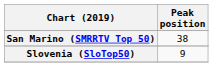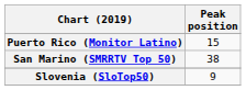 <table class="wikitable sortable plainrowheaders" style="text-align:center">
 <tr>
 <th scope="col">Chart (2019)</th>
 <th scope="col">Peak<br>position</th>
 </tr>
 <tr>
 </tr>
 <tr>
 </tr>
 <tr>
 </tr>
 <tr>
 </tr>
 <tr>
 </tr>
 <tr>
 </tr>
 <tr>
 </tr>
 <tr>
 </tr>
 <tr>
 </tr>
 <tr>
+<th scope="row">Puerto Rico (<a href='#'>Monitor Latino</a>)</th>
+<td>15</td>
+</tr>
+<tr>
 <th scope="row">San Marino (<a href='#'>SMRRTV Top 50</a>)</th>
 <td>38</td>
 </tr>
 <tr>
 </tr>
 <tr>
 <th scope="row">Slovenia (<a href='#'>SloTop50</a>)</th>
 <td>9</td>
 </tr>
 <tr>
 </tr>
 </table>
